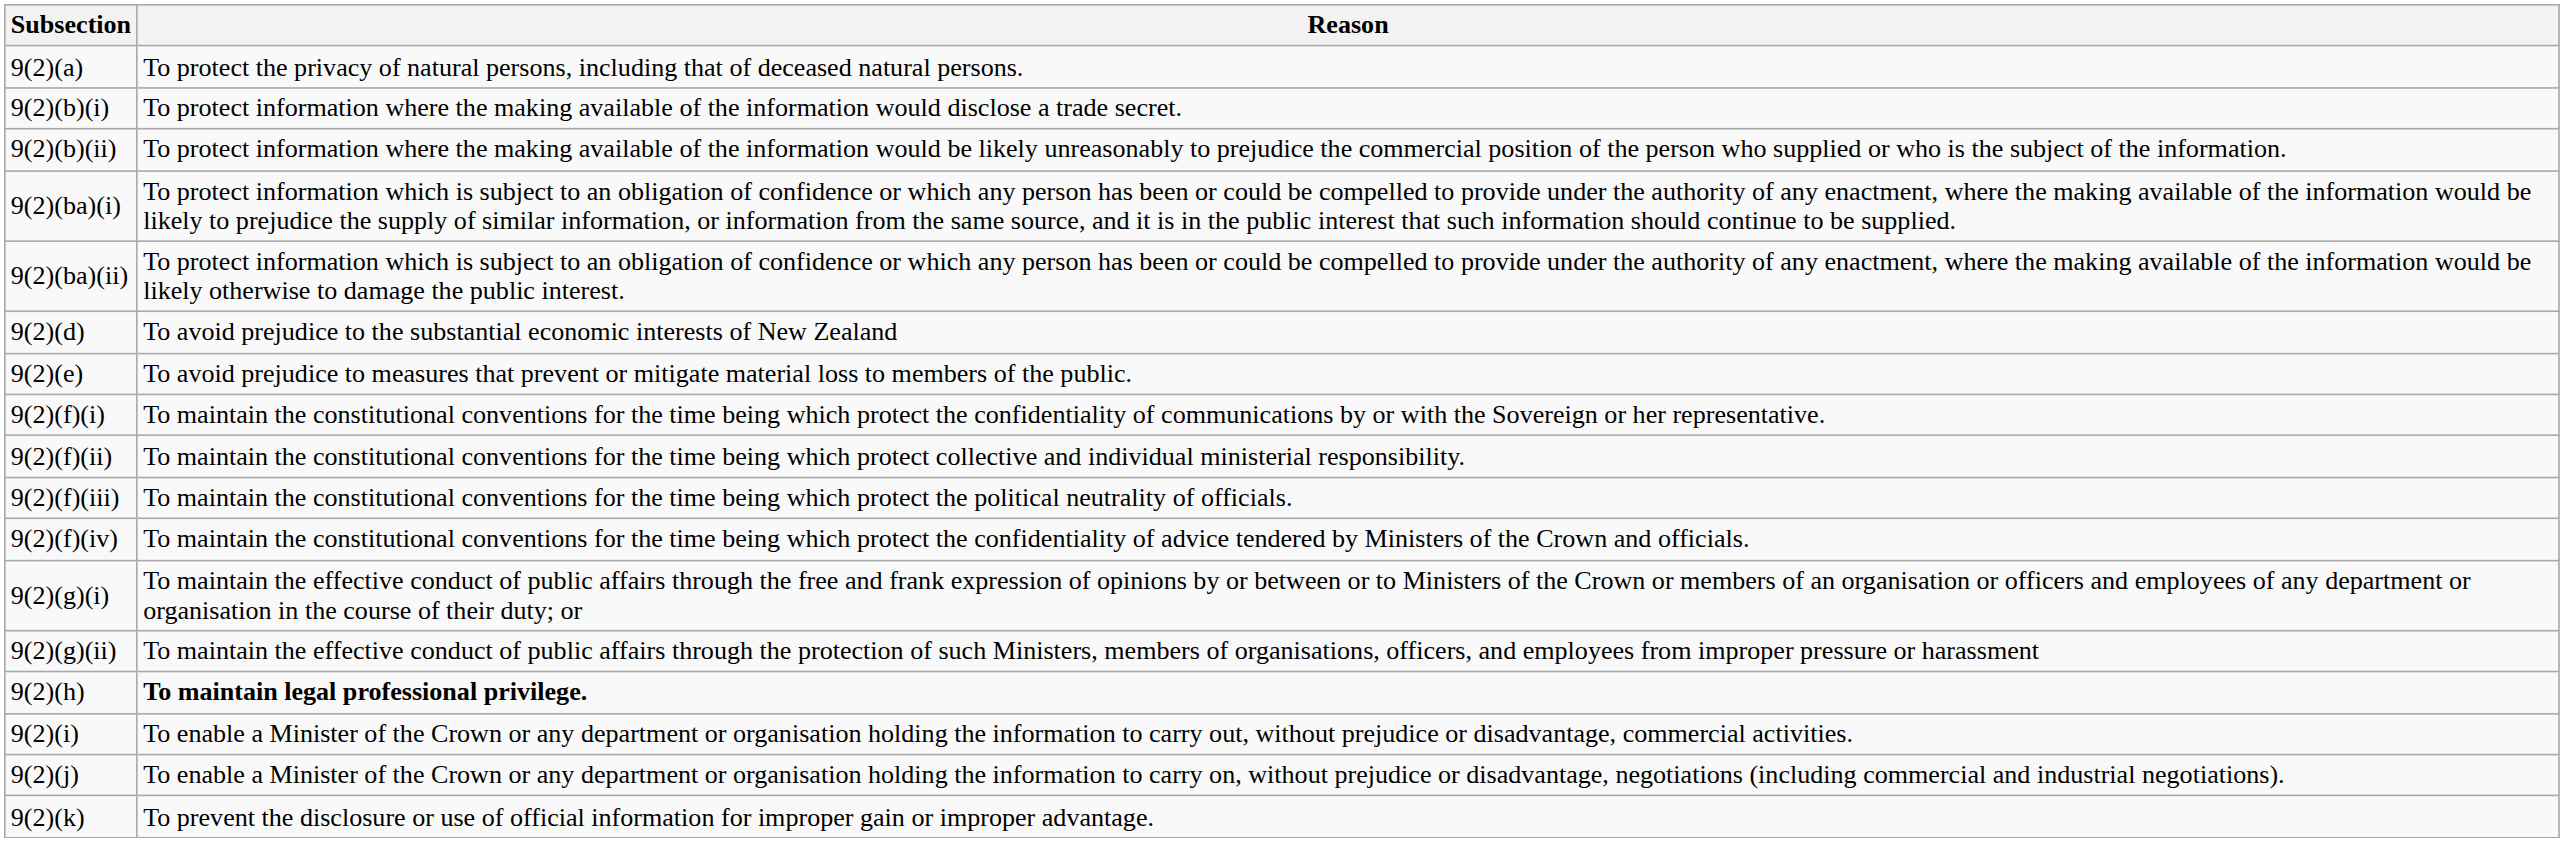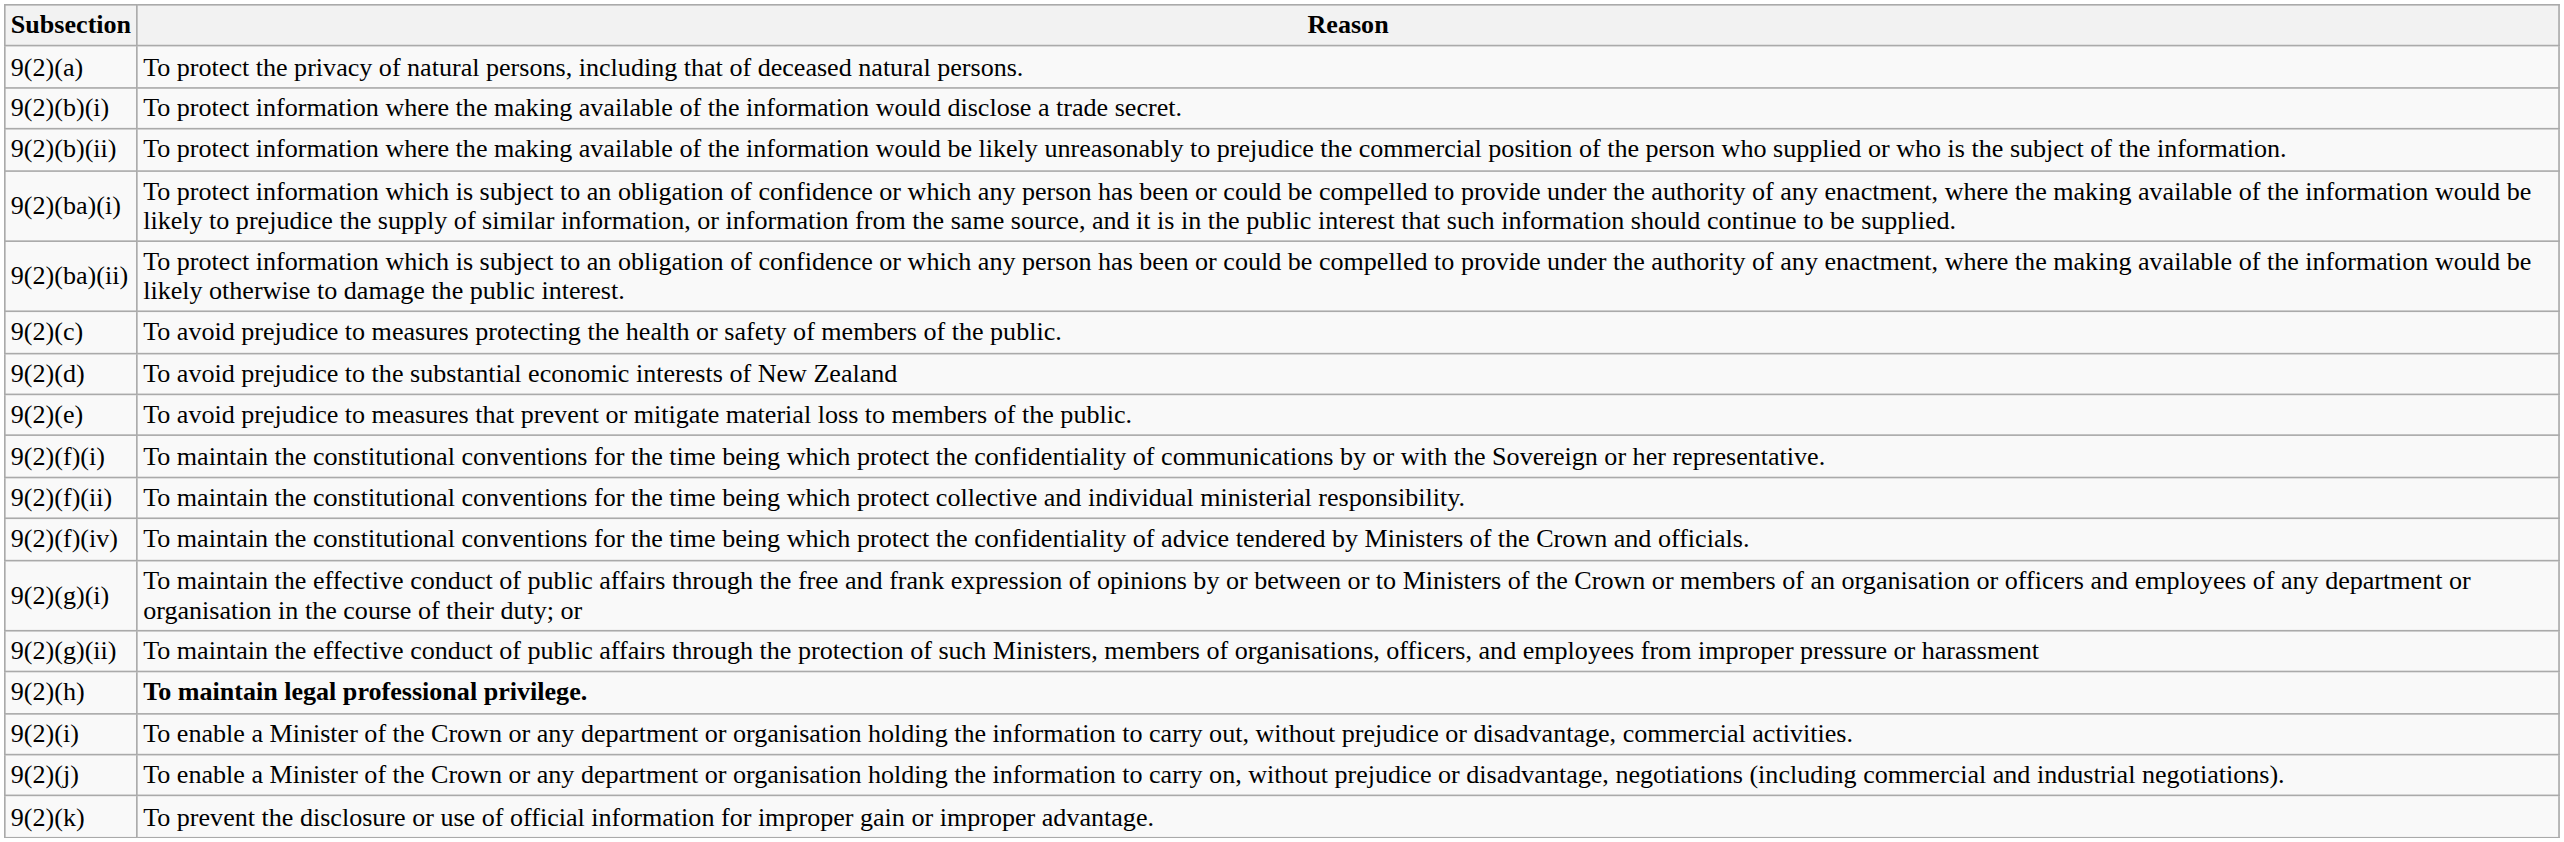 <table class="wikitable">
 <tr>
 <th>Subsection</th>
 <th>Reason</th>
 </tr>
 <tr>
 <td>9(2)(a)</td>
 <td>To protect the privacy of natural persons, including that of deceased natural persons.</td>
 </tr>
 <tr>
 <td>9(2)(b)(i)</td>
 <td>To protect information where the making available of the information would disclose a trade secret.</td>
 </tr>
 <tr>
 <td>9(2)(b)(ii)</td>
 <td>To protect information where the making available of the information would be likely unreasonably to prejudice the commercial position of the person who supplied or who is the subject of the information.</td>
 </tr>
 <tr>
 <td>9(2)(ba)(i)</td>
 <td>To protect information which is subject to an obligation of confidence or which any person has been or could be compelled to provide under the authority of any enactment, where the making available of the information would be likely to prejudice the supply of similar information, or information from the same source, and it is in the public interest that such information should continue to be supplied.</td>
 </tr>
 <tr>
 <td>9(2)(ba)(ii)</td>
 <td>To protect information which is subject to an obligation of confidence or which any person has been or could be compelled to provide under the authority of any enactment, where the making available of the information would be likely otherwise to damage the public interest.</td>
 </tr>
 <tr>
+<td>9(2)(c)</td>
+<td>To avoid prejudice to measures protecting the health or safety of members of the public.</td>
+</tr>
+<tr>
 <td>9(2)(d)</td>
 <td>To avoid prejudice to the substantial economic interests of New Zealand</td>
 </tr>
 <tr>
 <td>9(2)(e)</td>
 <td>To avoid prejudice to measures that prevent or mitigate material loss to members of the public.</td>
 </tr>
 <tr>
 <td>9(2)(f)(i)</td>
 <td>To maintain the constitutional conventions for the time being which protect the confidentiality of communications by or with the Sovereign or her representative.</td>
 </tr>
 <tr>
 <td>9(2)(f)(ii)</td>
 <td>To maintain the constitutional conventions for the time being which protect collective and individual ministerial responsibility.</td>
-</tr>
-<tr>
-<td>9(2)(f)(iii)</td>
-<td>To maintain the constitutional conventions for the time being which protect the political neutrality of officials.</td>
 </tr>
 <tr>
 <td>9(2)(f)(iv)</td>
 <td>To maintain the constitutional conventions for the time being which protect the confidentiality of advice tendered by Ministers of the Crown and officials.</td>
 </tr>
 <tr>
 <td>9(2)(g)(i)</td>
 <td>To maintain the effective conduct of public affairs through the free and frank expression of opinions by or between or to Ministers of the Crown or members of an organisation or officers and employees of any department or organisation in the course of their duty; or</td>
 </tr>
 <tr>
 <td>9(2)(g)(ii)</td>
 <td>To maintain the effective conduct of public affairs through the protection of such Ministers, members of organisations, officers, and employees from improper pressure or harassment</td>
 </tr>
 <tr>
 <td>9(2)(h)</td>
 <td><strong>To maintain legal professional privilege.</strong></td>
 </tr>
 <tr>
 <td>9(2)(i)</td>
 <td>To enable a Minister of the Crown or any department or organisation holding the information to carry out, without prejudice or disadvantage, commercial activities.</td>
 </tr>
 <tr>
 <td>9(2)(j)</td>
 <td>To enable a Minister of the Crown or any department or organisation holding the information to carry on, without prejudice or disadvantage, negotiations (including commercial and industrial negotiations).</td>
 </tr>
 <tr>
 <td>9(2)(k)</td>
 <td>To prevent the disclosure or use of official information for improper gain or improper advantage.</td>
 </tr>
 </table>
